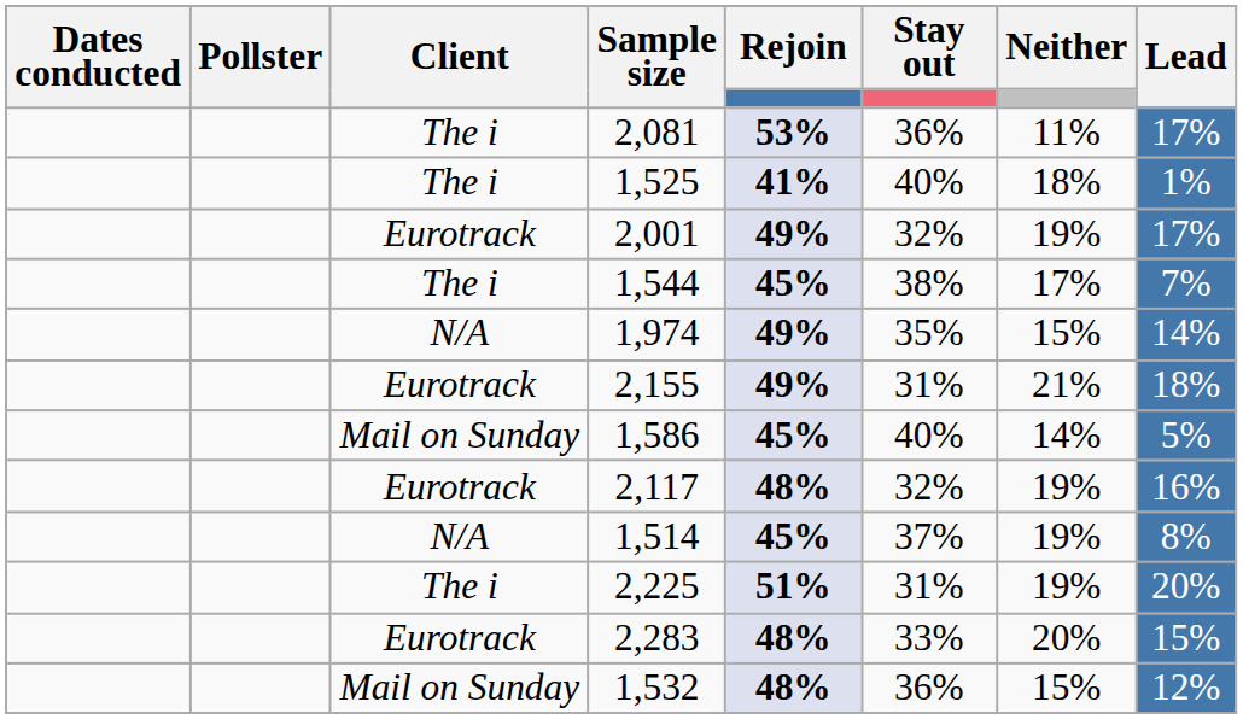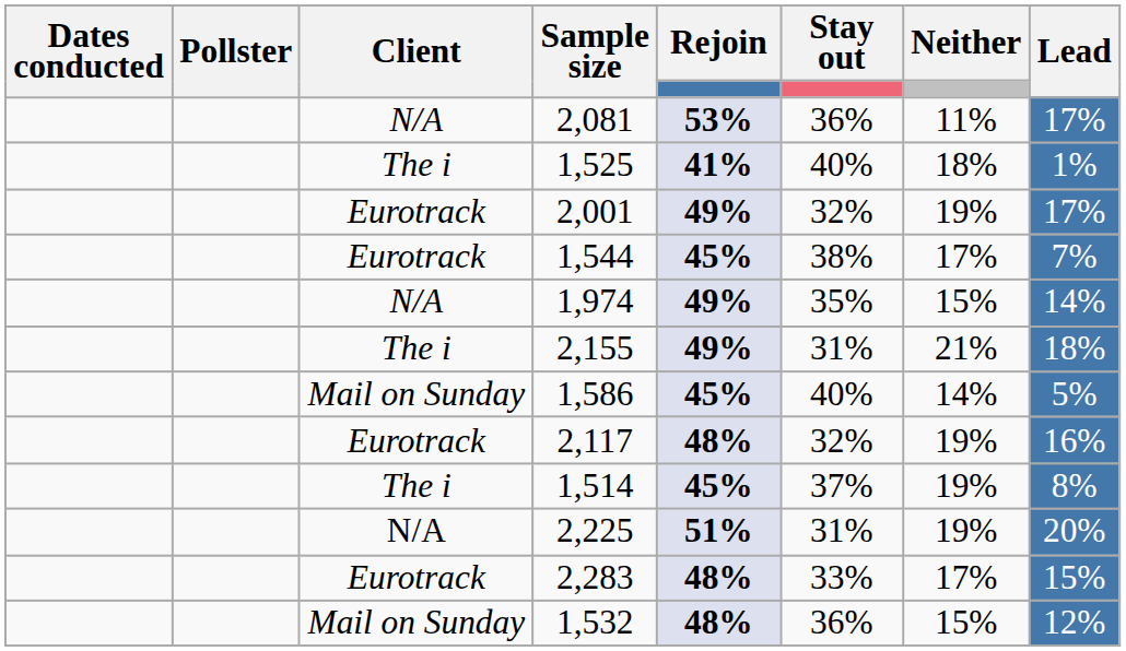 <table class="wikitable sortable mw-datatable" style="text-align:center;line-height:14px;">
 <tr>
 <th rowspan="2">Dates<br>conducted</th>
 <th rowspan="2">Pollster</th>
 <th rowspan="2">Client</th>
 <th rowspan="2" data-sort-type="number">Sample<br>size</th>
 <th class="unsortable" style="width:50px;">Rejoin</th>
 <th class="unsortable" style="width:50px;">Stay out</th>
 <th class="unsortable" style="width:50px;">Neither</th>
 <th rowspan="2">Lead</th>
 </tr>
 <tr>
 <th data-sort-type="number" style="background:#4477AA;"></th>
 <th data-sort-type="number" style="background:#EE6677;"></th>
 <th data-sort-type="number" style="background:silver;"></th>
 </tr>
 <tr>
 <td></td>
 <td></td>
-<td><em>The i</em></td>
+<td><em>N/A</em></td>
 <td>2,081</td>
 <td style="background:#DDE0EE"><strong>53%</strong></td>
 <td>36%</td>
 <td>11%</td>
 <td style="background:#4477AA;color:#FFFFFF;">17%</td>
 </tr>
 <tr>
 <td></td>
 <td></td>
 <td><em>The i</em></td>
 <td>1,525</td>
 <td style="background:#DDE0EE"><strong>41%</strong></td>
 <td>40%</td>
 <td>18%</td>
 <td style="background:#4477AA;color:#FFFFFF;">1%</td>
 </tr>
 <tr>
 <td></td>
 <td></td>
 <td><em>Eurotrack</em></td>
 <td>2,001</td>
 <td style="background:#DDE0EE"><strong>49%</strong></td>
 <td>32%</td>
 <td>19%</td>
 <td style="background:#4477AA;color:#FFFFFF;">17%</td>
 </tr>
 <tr>
 <td></td>
 <td></td>
-<td><em>The i</em></td>
+<td><em>Eurotrack</em></td>
 <td>1,544</td>
 <td style="background:#DDE0EE"><strong>45%</strong></td>
 <td>38%</td>
 <td>17%</td>
 <td style="background:#4477AA;color:#FFFFFF;">7%</td>
 </tr>
 <tr>
 <td></td>
 <td></td>
 <td><em>N/A</em></td>
 <td>1,974</td>
 <td style="background:#DDE0EE"><strong>49%</strong></td>
 <td>35%</td>
 <td>15%</td>
 <td style="background:#4477AA;color:#FFFFFF;">14%</td>
 </tr>
 <tr>
 <td></td>
 <td></td>
-<td><em>Eurotrack</em></td>
+<td><em>The i</em></td>
 <td>2,155</td>
 <td style="background:#DDE0EE"><strong>49%</strong></td>
 <td>31%</td>
 <td>21%</td>
 <td style="background:#4477AA;color:#FFFFFF;">18%</td>
 </tr>
 <tr>
 <td></td>
 <td></td>
 <td><em>Mail on Sunday</em></td>
 <td>1,586</td>
 <td style="background:#DDE0EE"><strong>45%</strong></td>
 <td>40%</td>
 <td>14%</td>
 <td style="background:#4477AA;color:#FFFFFF;">5%</td>
 </tr>
 <tr>
 <td></td>
 <td></td>
 <td><em>Eurotrack</em></td>
 <td>2,117</td>
 <td style="background:#DDE0EE"><strong>48%</strong></td>
 <td>32%</td>
 <td>19%</td>
 <td style="background:#4477AA;color:#FFFFFF;">16%</td>
 </tr>
 <tr>
 <td></td>
 <td></td>
-<td><em>N/A</em></td>
+<td><em>The i</em></td>
 <td>1,514</td>
 <td style="background:#DDE0EE"><strong>45%</strong></td>
 <td>37%</td>
 <td>19%</td>
 <td style="background:#4477AA;color:#FFFFFF;">8%</td>
 </tr>
 <tr>
 <td></td>
 <td></td>
-<td><em>The i</em></td>
+<td>N/A</td>
 <td>2,225</td>
 <td style="background:#DDE0EE"><strong>51%</strong></td>
 <td>31%</td>
 <td>19%</td>
 <td style="background:#4477AA;color:#FFFFFF;">20%</td>
 </tr>
 <tr>
 <td></td>
 <td></td>
 <td><em>Eurotrack</em></td>
 <td>2,283</td>
 <td style="background:#DDE0EE"><strong>48%</strong></td>
 <td>33%</td>
-<td>20%</td>
+<td>17%</td>
 <td style="background:#4477AA;color:#FFFFFF;">15%</td>
 </tr>
 <tr>
 <td></td>
 <td></td>
 <td><em>Mail on Sunday</em></td>
 <td>1,532</td>
 <td style="background:#DDE0EE"><strong>48%</strong></td>
 <td>36%</td>
 <td>15%</td>
 <td style="background:#4477AA;color:#FFFFFF;">12%</td>
 </tr>
 </table>
